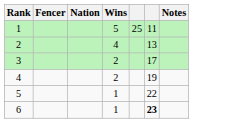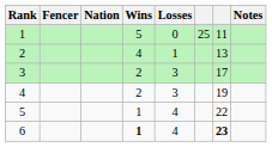 <table class="wikitable sortable" style="text-align: center;">
 <tr>
 <th>Rank</th>
 <th>Fencer</th>
 <th>Nation</th>
 <th>Wins</th>
+<th>Losses</th>
 <th></th>
 <th></th>
 <th>Notes</th>
 </tr>
 <tr style="background:#bbf3bb;">
 <td>1</td>
 <td align=left></td>
 <td align=left></td>
 <td>5</td>
+<td>0</td>
 <td>25</td>
 <td>11</td>
 <td></td>
 </tr>
 <tr style="background:#bbf3bb;">
 <td>2</td>
 <td align=left></td>
 <td align=left></td>
 <td>4</td>
+<td>1</td>
 <td></td>
 <td>13</td>
 <td></td>
 </tr>
 <tr style="background:#bbf3bb;">
 <td>3</td>
 <td align=left></td>
 <td align=left></td>
 <td>2</td>
+<td>3</td>
 <td></td>
 <td>17</td>
 <td></td>
 </tr>
 <tr>
 <td>4</td>
 <td align=left></td>
 <td align=left></td>
 <td>2</td>
+<td>3</td>
 <td></td>
 <td>19</td>
 <td></td>
 </tr>
 <tr>
 <td>5</td>
 <td align=left></td>
 <td align=left></td>
 <td>1</td>
+<td>4</td>
 <td></td>
 <td>22</td>
 <td></td>
 </tr>
 <tr>
 <td>6</td>
 <td align=left></td>
 <td align=left></td>
-<td>1</td>
+<td><strong>1</strong></td>
+<td>4</td>
 <td></td>
 <td><strong>23</strong></td>
 <td></td>
 </tr>
 </table>
